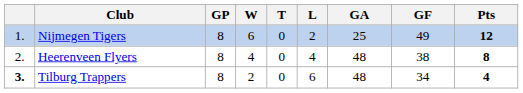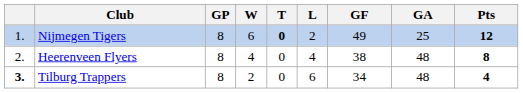 <table class="wikitable">
 <tr>
 <th width="30"></th>
 <th width="200">Club</th>
 <th width="30">GP</th>
 <th width="30">W</th>
 <th width="30">T</th>
 <th width="30">L</th>
+<th width="70">GF</th>
 <th width="70">GA</th>
-<th width="70">GF</th>
 <th width="70">Pts</th>
 </tr>
 <tr bgcolor="#BCD2EE" align="center">
 <td>1.</td>
 <td align="left"><a href='#'>Nijmegen Tigers</a></td>
 <td>8</td>
 <td>6</td>
-<td>0</td>
+<td><strong>0</strong></td>
 <td>2</td>
+<td>49</td>
 <td>25</td>
-<td>49</td>
 <td><strong>12</strong></td>
 </tr>
 <tr bgcolor="#FFFFFF" align="center">
 <td>2.</td>
 <td align="left"><a href='#'>Heerenveen Flyers</a></td>
 <td>8</td>
 <td>4</td>
 <td>0</td>
 <td>4</td>
+<td>38</td>
 <td>48</td>
-<td>38</td>
 <td><strong>8</strong></td>
 </tr>
 <tr bgcolor="#FFFFFF" align="center">
 <td><strong>3.</strong></td>
 <td align="left"><a href='#'>Tilburg Trappers</a></td>
 <td>8</td>
 <td>2</td>
 <td>0</td>
 <td>6</td>
+<td>34</td>
 <td>48</td>
-<td>34</td>
 <td><strong>4</strong></td>
 </tr>
 </table>
